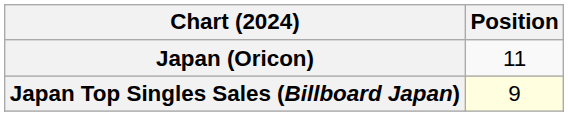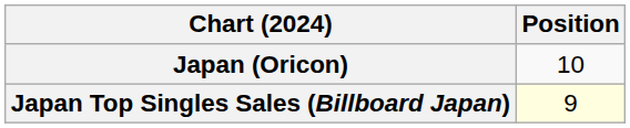 <table class="wikitable sortable plainrowheaders" style="text-align:center">
 <tr>
 <th scope="col">Chart (2024)</th>
 <th scope="col">Position</th>
 </tr>
 <tr>
 <th scope="row">Japan (Oricon)</th>
-<td>11<br></td>
+<td>10<br></td>
 </tr>
 <tr>
 <th scope="row">Japan Top Singles Sales (<em>Billboard Japan</em>)</th>
 <td style="background: lightyellow;">9</td>
 </tr>
 </table>
